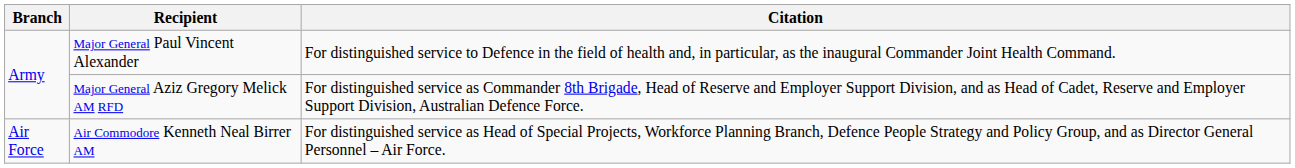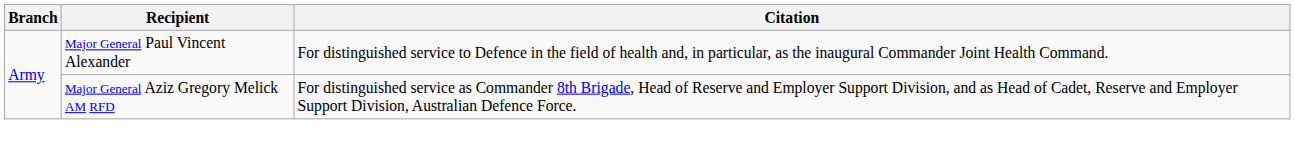 <table class="wikitable" style="font-size:95%;">
 <tr>
 <th>Branch</th>
 <th>Recipient</th>
 <th>Citation</th>
 </tr>
 <tr>
 <td rowspan="2"><a href='#'>Army</a></td>
 <td><small><a href='#'>Major General</a></small> Paul Vincent Alexander</td>
 <td>For distinguished service to Defence in the field of health and, in particular, as the inaugural Commander Joint Health Command.</td>
 </tr>
 <tr>
 <td><small><a href='#'>Major General</a></small> Aziz Gregory Melick <small><a href='#'>AM</a> <a href='#'>RFD</a></small></td>
 <td>For distinguished service as Commander <a href='#'>8th Brigade</a>, Head of Reserve and Employer Support Division, and as Head of Cadet, Reserve and Employer Support Division, Australian Defence Force.</td>
 </tr>
-<tr>
-<td><a href='#'>Air Force</a></td>
-<td><small><a href='#'>Air Commodore</a></small> Kenneth Neal Birrer <small><a href='#'>AM</a></small></td>
-<td>For distinguished service as Head of Special Projects, Workforce Planning Branch, Defence People Strategy and Policy Group, and as Director General Personnel – Air Force.</td>
-</tr>
 </table>
